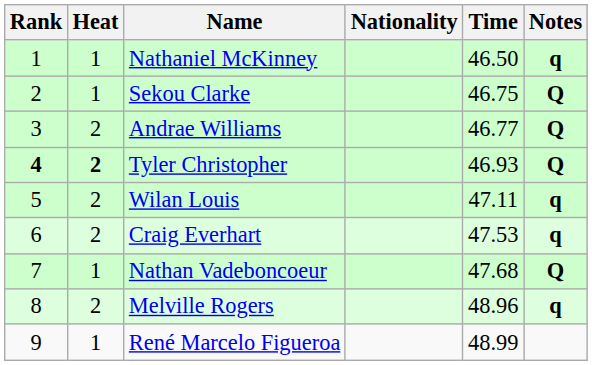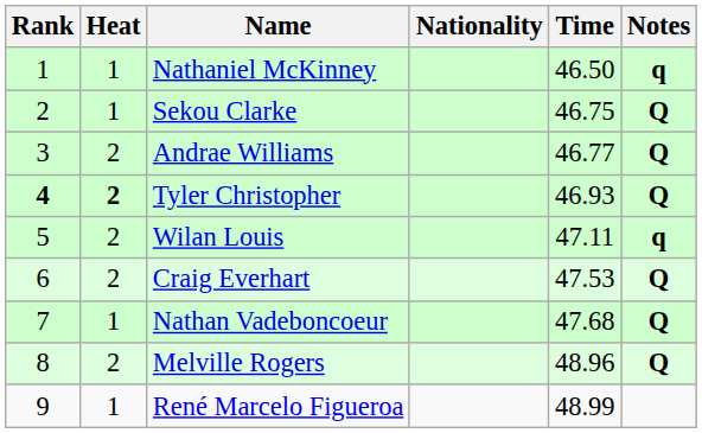 <table class="wikitable sortable" style="text-align:center">
 <tr>
 <th>Rank</th>
 <th>Heat</th>
 <th>Name</th>
 <th>Nationality</th>
 <th>Time</th>
 <th>Notes</th>
 </tr>
 <tr bgcolor=ccffcc>
 <td align=center>1</td>
 <td align=center>1</td>
 <td align=left><a href='#'>Nathaniel McKinney</a></td>
 <td align=left></td>
 <td>46.50</td>
 <td><strong>q</strong></td>
 </tr>
 <tr bgcolor=ccffcc>
 <td align=center>2</td>
 <td align=center>1</td>
 <td align=left><a href='#'>Sekou Clarke</a></td>
 <td align=left></td>
 <td>46.75</td>
 <td><strong>Q</strong></td>
 </tr>
 <tr bgcolor=ccffcc>
 <td align=center>3</td>
 <td align=center>2</td>
 <td align=left><a href='#'>Andrae Williams</a></td>
 <td align=left></td>
 <td>46.77</td>
 <td><strong>Q</strong></td>
 </tr>
 <tr bgcolor=ccffcc>
 <td align=center><strong>4</strong></td>
 <td align=center><strong>2</strong></td>
 <td align=left><a href='#'>Tyler Christopher</a></td>
 <td align=left></td>
 <td>46.93</td>
 <td><strong>Q</strong></td>
 </tr>
 <tr bgcolor=ccffcc>
 <td align=center>5</td>
 <td align=center>2</td>
 <td align=left><a href='#'>Wilan Louis</a></td>
 <td align=left></td>
 <td>47.11</td>
 <td><strong>q</strong></td>
 </tr>
 <tr bgcolor=ddffdd>
 <td align=center>6</td>
 <td align=center>2</td>
 <td align=left><a href='#'>Craig Everhart</a></td>
 <td align=left></td>
 <td>47.53</td>
-<td><strong>q</strong></td>
+<td><strong>Q</strong></td>
 </tr>
 <tr bgcolor=ccffcc>
 <td align=center>7</td>
 <td align=center>1</td>
 <td align=left><a href='#'>Nathan Vadeboncoeur</a></td>
 <td align=left></td>
 <td>47.68</td>
 <td><strong>Q</strong></td>
 </tr>
 <tr bgcolor=ddffdd>
 <td align=center>8</td>
 <td align=center>2</td>
 <td align=left><a href='#'>Melville Rogers</a></td>
 <td align=left></td>
 <td>48.96</td>
-<td><strong>q</strong></td>
+<td><strong>Q</strong></td>
 </tr>
 <tr>
 <td align=center>9</td>
 <td align=center>1</td>
 <td align=left><a href='#'>René Marcelo Figueroa</a></td>
 <td align=left></td>
 <td>48.99</td>
 <td></td>
 </tr>
 </table>
